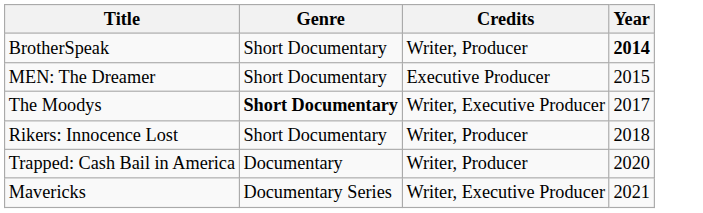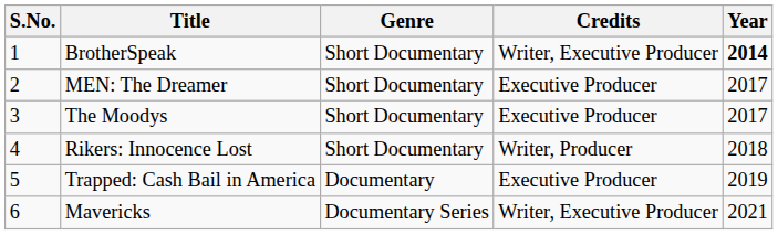 <table class="wikitable sortable">
 <tr>
+<th>S.No.</th>
 <th>Title</th>
 <th>Genre</th>
 <th>Credits</th>
 <th>Year</th>
 </tr>
 <tr>
+<td>1</td>
 <td>BrotherSpeak</td>
 <td>Short Documentary</td>
-<td>Writer, Producer</td>
+<td>Writer, Executive Producer</td>
 <td><strong>2014</strong></td>
 </tr>
 <tr>
+<td>2</td>
 <td>MEN: The Dreamer</td>
 <td>Short Documentary</td>
 <td>Executive Producer</td>
-<td>2015</td>
-</tr>
-<tr>
-<td>The Moodys</td>
-<td><strong>Short Documentary</strong></td>
-<td>Writer, Executive Producer</td>
 <td>2017</td>
 </tr>
 <tr>
+<td>3</td>
+<td>The Moodys</td>
+<td>Short Documentary</td>
+<td>Executive Producer</td>
+<td>2017</td>
+</tr>
+<tr>
+<td>4</td>
 <td>Rikers: Innocence Lost</td>
 <td>Short Documentary</td>
 <td>Writer, Producer</td>
 <td>2018</td>
 </tr>
 <tr>
+<td>5</td>
 <td>Trapped: Cash Bail in America</td>
 <td>Documentary</td>
-<td>Writer, Producer</td>
-<td>2020</td>
+<td>Executive Producer</td>
+<td>2019</td>
 </tr>
 <tr>
+<td>6</td>
 <td>Mavericks</td>
 <td>Documentary Series</td>
 <td>Writer, Executive Producer</td>
 <td>2021</td>
 </tr>
 </table>
